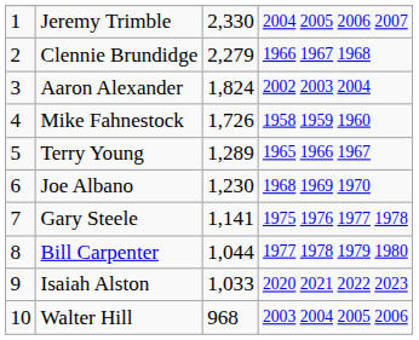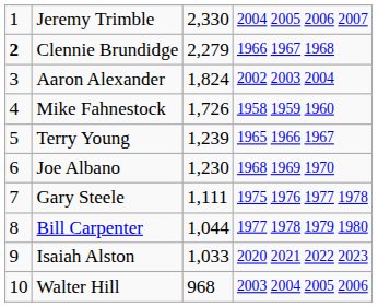 <table class="wikitable">
 <tr>
 </tr>
 <tr>
 <td>1</td>
 <td>Jeremy Trimble</td>
 <td>2,330</td>
 <td style="font-size:80%;"><a href='#'>2004</a> <a href='#'>2005</a> <a href='#'>2006</a> <a href='#'>2007</a></td>
 </tr>
 <tr>
-<td>2</td>
+<td><strong>2</strong></td>
 <td>Clennie Brundidge</td>
 <td>2,279</td>
 <td style="font-size:80%;"><a href='#'>1966</a> <a href='#'>1967</a> <a href='#'>1968</a></td>
 </tr>
 <tr>
 <td>3</td>
 <td>Aaron Alexander</td>
 <td>1,824</td>
 <td style="font-size:80%;"><a href='#'>2002</a> <a href='#'>2003</a> <a href='#'>2004</a></td>
 </tr>
 <tr>
 <td>4</td>
 <td>Mike Fahnestock</td>
 <td>1,726</td>
 <td style="font-size:80%;"><a href='#'>1958</a> <a href='#'>1959</a> <a href='#'>1960</a></td>
 </tr>
 <tr>
 <td>5</td>
 <td>Terry Young</td>
-<td>1,289</td>
+<td>1,239</td>
 <td style="font-size:80%;"><a href='#'>1965</a> <a href='#'>1966</a> <a href='#'>1967</a></td>
 </tr>
 <tr>
 <td>6</td>
 <td>Joe Albano</td>
 <td>1,230</td>
 <td style="font-size:80%;"><a href='#'>1968</a> <a href='#'>1969</a> <a href='#'>1970</a></td>
 </tr>
 <tr>
 <td>7</td>
 <td>Gary Steele</td>
-<td>1,141</td>
+<td>1,111</td>
 <td style="font-size:80%;"><a href='#'>1975</a> <a href='#'>1976</a> <a href='#'>1977</a> <a href='#'>1978</a></td>
 </tr>
 <tr>
 <td>8</td>
 <td><a href='#'>Bill Carpenter</a></td>
 <td>1,044</td>
 <td style="font-size:80%;"><a href='#'>1977</a> <a href='#'>1978</a> <a href='#'>1979</a> <a href='#'>1980</a></td>
 </tr>
 <tr>
 <td>9</td>
 <td>Isaiah Alston</td>
 <td>1,033</td>
 <td style="font-size:80%;"><a href='#'>2020</a> <a href='#'>2021</a> <a href='#'>2022</a> <a href='#'>2023</a></td>
 </tr>
 <tr>
 <td>10</td>
 <td>Walter Hill</td>
 <td>968</td>
 <td style="font-size:80%;"><a href='#'>2003</a> <a href='#'>2004</a> <a href='#'>2005</a> <a href='#'>2006</a></td>
 </tr>
 </table>
